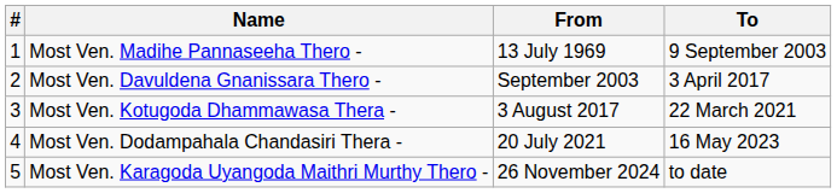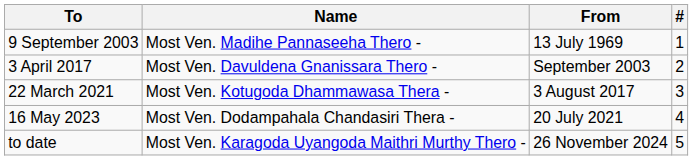 <table class="wikitable">
 <tr>
-<th>#</th>
+<th>To</th>
 <th>Name</th>
 <th>From</th>
-<th>To</th>
+<th>#</th>
 </tr>
 <tr>
-<td>1</td>
+<td>9 September 2003</td>
 <td>Most Ven. <a href='#'>Madihe Pannaseeha Thero</a> - </td>
 <td>13 July 1969</td>
-<td>9 September 2003</td>
+<td>1</td>
 </tr>
 <tr>
-<td>2</td>
+<td>3 April 2017</td>
 <td>Most Ven. <a href='#'>Davuldena Gnanissara Thero</a> - </td>
 <td>September 2003</td>
-<td>3 April 2017</td>
+<td>2</td>
 </tr>
 <tr>
-<td>3</td>
+<td>22 March 2021</td>
 <td>Most Ven. <a href='#'>Kotugoda Dhammawasa Thera</a> - </td>
 <td>3 August 2017</td>
-<td>22 March 2021</td>
+<td>3</td>
 </tr>
 <tr>
-<td>4</td>
+<td>16 May 2023</td>
 <td>Most Ven. Dodampahala Chandasiri Thera - </td>
 <td>20 July 2021</td>
-<td>16 May 2023</td>
+<td>4</td>
 </tr>
 <tr>
-<td>5</td>
+<td>to date</td>
 <td>Most Ven. <a href='#'>Karagoda Uyangoda Maithri Murthy Thero</a> - </td>
 <td>26 November 2024</td>
-<td>to date</td>
+<td>5</td>
 </tr>
 </table>
